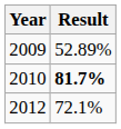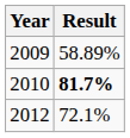 <table class="wikitable">
 <tr>
 <th>Year</th>
 <th>Result</th>
 </tr>
 <tr>
 <td>2009</td>
-<td>52.89%</td>
+<td>58.89%</td>
 </tr>
 <tr>
 <td>2010</td>
 <td><strong>81.7%</strong></td>
 </tr>
 <tr>
 <td>2012</td>
 <td>72.1%</td>
 </tr>
 </table>
